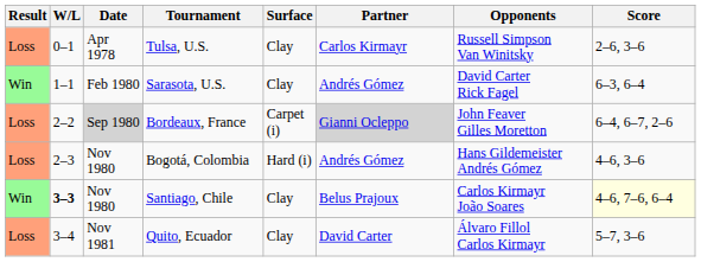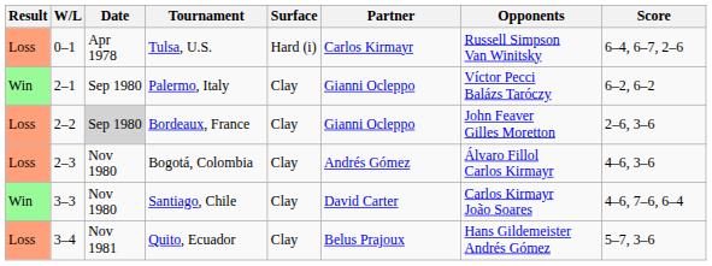 <table class="sortable wikitable">
 <tr>
 <th style="width:40px">Result</th>
 <th style="width:30px" class="unsortable">W/L</th>
 <th style="width:60px">Date</th>
 <th style="width:130px">Tournament</th>
 <th style="width:50px">Surface</th>
 <th style="width:150px">Partner</th>
 <th style="width:150px">Opponents</th>
 <th style="width:110px" class="unsortable">Score</th>
 </tr>
 <tr>
 <td style="background:#ffa07a;">Loss</td>
 <td>0–1</td>
 <td>Apr 1978</td>
 <td><a href='#'>Tulsa</a>, U.S.</td>
-<td>Clay</td>
+<td>Hard (i)</td>
 <td> <a href='#'>Carlos Kirmayr</a></td>
 <td> <a href='#'>Russell Simpson</a> <br>  <a href='#'>Van Winitsky</a></td>
-<td>2–6, 3–6</td>
+<td>6–4, 6–7, 2–6</td>
 </tr>
 <tr>
 <td style="background:#98fb98;">Win</td>
-<td>1–1</td>
-<td>Feb 1980</td>
-<td><a href='#'>Sarasota</a>, U.S.</td>
+<td>2–1</td>
+<td>Sep 1980</td>
+<td><a href='#'>Palermo</a>, Italy</td>
 <td>Clay</td>
-<td> <a href='#'>Andrés Gómez</a></td>
-<td> <a href='#'>David Carter</a> <br>  <a href='#'>Rick Fagel</a></td>
-<td>6–3, 6–4</td>
+<td> <a href='#'>Gianni Ocleppo</a></td>
+<td> <a href='#'>Víctor Pecci</a> <br>  <a href='#'>Balázs Taróczy</a></td>
+<td>6–2, 6–2</td>
 </tr>
 <tr>
 <td style="background:#ffa07a;">Loss</td>
 <td>2–2</td>
 <td style="background: lightgrey;">Sep 1980</td>
 <td><a href='#'>Bordeaux</a>, France</td>
-<td>Carpet (i)</td>
-<td style="background: lightgrey;"> <a href='#'>Gianni Ocleppo</a></td>
+<td>Clay</td>
+<td> <a href='#'>Gianni Ocleppo</a></td>
 <td> <a href='#'>John Feaver</a> <br>  <a href='#'>Gilles Moretton</a></td>
-<td>6–4, 6–7, 2–6</td>
+<td>2–6, 3–6</td>
 </tr>
 <tr>
 <td style="background:#ffa07a;">Loss</td>
 <td>2–3</td>
 <td>Nov 1980</td>
 <td>Bogotá, Colombia</td>
-<td>Hard (i)</td>
+<td>Clay</td>
 <td> <a href='#'>Andrés Gómez</a></td>
-<td> <a href='#'>Hans Gildemeister</a> <br>  <a href='#'>Andrés Gómez</a></td>
+<td> <a href='#'>Álvaro Fillol</a><br> <a href='#'>Carlos Kirmayr</a></td>
 <td>4–6, 3–6</td>
 </tr>
 <tr>
 <td style="background:#98fb98;">Win</td>
-<td><strong>3–3</strong></td>
+<td>3–3</td>
 <td>Nov 1980</td>
 <td><a href='#'>Santiago</a>, Chile</td>
 <td>Clay</td>
-<td> <a href='#'>Belus Prajoux</a></td>
+<td> <a href='#'>David Carter</a></td>
 <td> <a href='#'>Carlos Kirmayr</a> <br>  <a href='#'>João Soares</a></td>
-<td style="background: lightyellow;">4–6, 7–6, 6–4</td>
+<td>4–6, 7–6, 6–4</td>
 </tr>
 <tr>
 <td style="background:#ffa07a;">Loss</td>
 <td>3–4</td>
 <td>Nov 1981</td>
 <td><a href='#'>Quito</a>, Ecuador</td>
 <td>Clay</td>
-<td> <a href='#'>David Carter</a></td>
-<td> <a href='#'>Álvaro Fillol</a><br> <a href='#'>Carlos Kirmayr</a></td>
+<td> <a href='#'>Belus Prajoux</a></td>
+<td> <a href='#'>Hans Gildemeister</a> <br>  <a href='#'>Andrés Gómez</a></td>
 <td>5–7, 3–6</td>
 </tr>
 </table>
